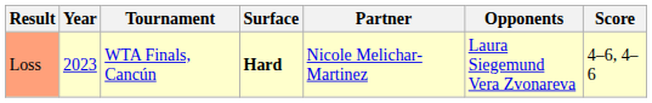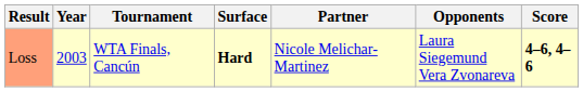 <table class="sortable wikitable">
 <tr>
 <th>Result</th>
 <th>Year</th>
 <th>Tournament</th>
 <th>Surface</th>
 <th>Partner</th>
 <th>Opponents</th>
 <th class="unsortable">Score</th>
 </tr>
 <tr bgcolor=FFFFCC>
 <td bgcolor=FFA07A>Loss</td>
-<td><a href='#'>2023</a></td>
+<td><a href='#'>2003</a></td>
 <td><a href='#'>WTA Finals, Cancún</a></td>
 <td><strong>Hard</strong></td>
 <td> <a href='#'>Nicole Melichar-Martinez</a></td>
 <td> <a href='#'>Laura Siegemund</a> <br>  <a href='#'>Vera Zvonareva</a></td>
-<td>4–6, 4–6</td>
+<td><strong>4–6, 4–6</strong></td>
 </tr>
 </table>
